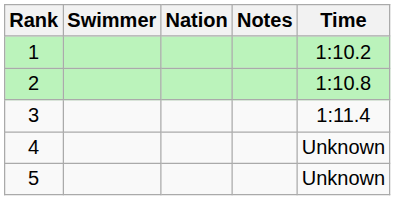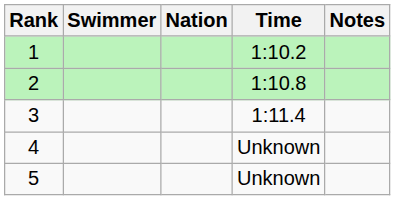 <table class="wikitable sortable" style="text-align:center">
 <tr>
 <th>Rank</th>
 <th>Swimmer</th>
 <th>Nation</th>
+<th>Time</th>
 <th>Notes</th>
-<th>Time</th>
 </tr>
 <tr bgcolor=BBF3BB>
 <td>1</td>
 <td align=left></td>
 <td align=left></td>
+<td>1:10.2</td>
 <td></td>
-<td>1:10.2</td>
 </tr>
 <tr bgcolor=BBF3BB>
 <td>2</td>
 <td align=left></td>
 <td align=left></td>
+<td>1:10.8</td>
 <td></td>
-<td>1:10.8</td>
 </tr>
 <tr>
 <td>3</td>
 <td align=left></td>
 <td align=left></td>
+<td>1:11.4</td>
 <td></td>
-<td>1:11.4</td>
 </tr>
 <tr>
 <td>4</td>
 <td align=left></td>
 <td align=left></td>
+<td>Unknown</td>
 <td></td>
-<td>Unknown</td>
 </tr>
 <tr>
 <td>5</td>
 <td align=left></td>
 <td align=left></td>
+<td>Unknown</td>
 <td></td>
-<td>Unknown</td>
 </tr>
 </table>
